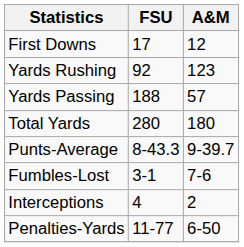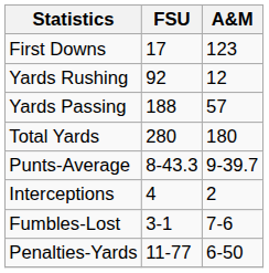 <table class="wikitable">
 <tr>
 <th>Statistics</th>
 <th>FSU</th>
 <th>A&M</th>
 </tr>
 <tr>
 <td>First Downs</td>
 <td>17</td>
-<td>12</td>
+<td>123</td>
 </tr>
 <tr>
 <td>Yards Rushing</td>
 <td>92</td>
-<td>123</td>
+<td>12</td>
 </tr>
 <tr>
 <td>Yards Passing</td>
 <td>188</td>
 <td>57</td>
 </tr>
 <tr>
 <td>Total Yards</td>
 <td>280</td>
 <td>180</td>
 </tr>
 <tr>
 <td>Punts-Average</td>
 <td>8-43.3</td>
 <td>9-39.7</td>
 </tr>
 <tr>
+<td>Interceptions</td>
+<td>4</td>
+<td>2</td>
+</tr>
+<tr>
 <td>Fumbles-Lost</td>
 <td>3-1</td>
 <td>7-6</td>
-</tr>
-<tr>
-<td>Interceptions</td>
-<td>4</td>
-<td>2</td>
 </tr>
 <tr>
 <td>Penalties-Yards</td>
 <td>11-77</td>
 <td>6-50</td>
 </tr>
 <tr>
 </tr>
 </table>
